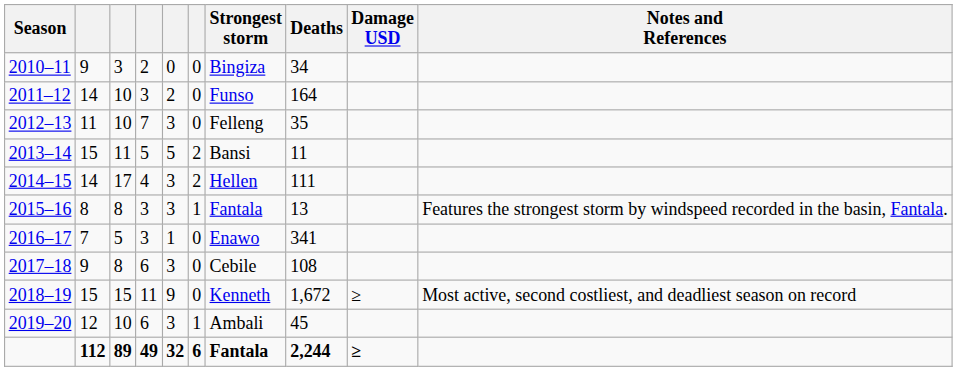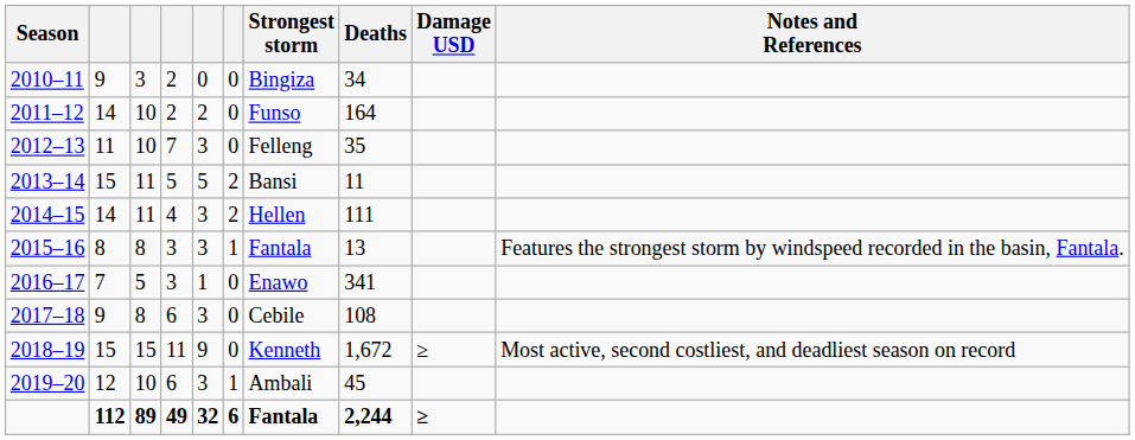 <table class="wikitable sortable">
 <tr>
 <th>Season</th>
 <th></th>
 <th></th>
 <th></th>
 <th></th>
 <th></th>
 <th>Strongest<br>storm</th>
 <th>Deaths</th>
 <th>Damage<br><a href='#'>USD</a></th>
 <th>Notes and<br>References</th>
 </tr>
 <tr>
 <td><a href='#'>2010–11</a></td>
 <td>9</td>
 <td>3</td>
 <td>2</td>
 <td>0</td>
 <td>0</td>
 <td> <a href='#'>Bingiza</a></td>
 <td>34</td>
 <td></td>
 <td></td>
 </tr>
 <tr>
 <td><a href='#'>2011–12</a></td>
 <td>14</td>
 <td>10</td>
-<td>3</td>
+<td>2</td>
 <td>2</td>
 <td>0</td>
 <td> <a href='#'>Funso</a></td>
 <td>164</td>
 <td></td>
 <td></td>
 </tr>
 <tr>
 <td><a href='#'>2012–13</a></td>
 <td>11</td>
 <td>10</td>
 <td>7</td>
 <td>3</td>
 <td>0</td>
 <td> Felleng</td>
 <td>35</td>
 <td></td>
 <td></td>
 </tr>
 <tr>
 <td><a href='#'>2013–14</a></td>
 <td>15</td>
 <td>11</td>
 <td>5</td>
 <td>5</td>
 <td>2</td>
 <td> Bansi</td>
 <td>11</td>
 <td></td>
 <td></td>
 </tr>
 <tr>
 <td><a href='#'>2014–15</a></td>
 <td>14</td>
-<td>17</td>
+<td>11</td>
 <td>4</td>
 <td>3</td>
 <td>2</td>
 <td> <a href='#'>Hellen</a></td>
 <td>111</td>
 <td></td>
 <td></td>
 </tr>
 <tr>
 <td><a href='#'>2015–16</a></td>
 <td>8</td>
 <td>8</td>
 <td>3</td>
 <td>3</td>
 <td>1</td>
 <td> <a href='#'>Fantala</a></td>
 <td>13</td>
 <td></td>
 <td>Features the strongest storm by windspeed recorded in the basin, <a href='#'>Fantala</a>.</td>
 </tr>
 <tr>
 <td><a href='#'>2016–17</a></td>
 <td>7</td>
 <td>5</td>
 <td>3</td>
 <td>1</td>
 <td>0</td>
 <td> <a href='#'>Enawo</a></td>
 <td>341</td>
 <td></td>
 <td></td>
 </tr>
 <tr>
 <td><a href='#'>2017–18</a></td>
 <td>9</td>
 <td>8</td>
 <td>6</td>
 <td>3</td>
 <td>0</td>
 <td> Cebile</td>
 <td>108</td>
 <td></td>
 <td></td>
 </tr>
 <tr>
 <td><a href='#'>2018–19</a></td>
 <td>15</td>
 <td>15</td>
 <td>11</td>
 <td>9</td>
 <td>0</td>
 <td> <a href='#'>Kenneth</a></td>
 <td>1,672</td>
 <td>≥</td>
 <td>Most active, second costliest, and deadliest season on record</td>
 </tr>
 <tr>
 <td><a href='#'>2019–20</a></td>
 <td>12</td>
 <td>10</td>
 <td>6</td>
 <td>3</td>
 <td>1</td>
 <td> Ambali</td>
 <td>45</td>
 <td></td>
 <td></td>
 </tr>
 <tr>
 <td colspan="1"></td>
 <td><strong>112</strong></td>
 <td><strong>89</strong></td>
 <td><strong>49</strong></td>
 <td><strong>32</strong></td>
 <td><strong>6</strong></td>
 <td><strong>Fantala</strong></td>
 <td><strong>2,244</strong></td>
 <td><strong>≥</strong></td>
 <td colspan="1"></td>
 </tr>
 </table>
